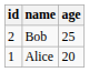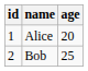 <table class="wikitable">
 <tr>
 <th>id</th>
 <th>name</th>
 <th>age</th>
 </tr>
 <tr>
+<td>1</td>
+<td>Alice</td>
+<td>20</td>
+</tr>
+<tr>
 <td>2</td>
 <td>Bob</td>
 <td>25</td>
 </tr>
-<tr>
-<td>1</td>
-<td>Alice</td>
-<td>20</td>
-</tr>
 </table>
